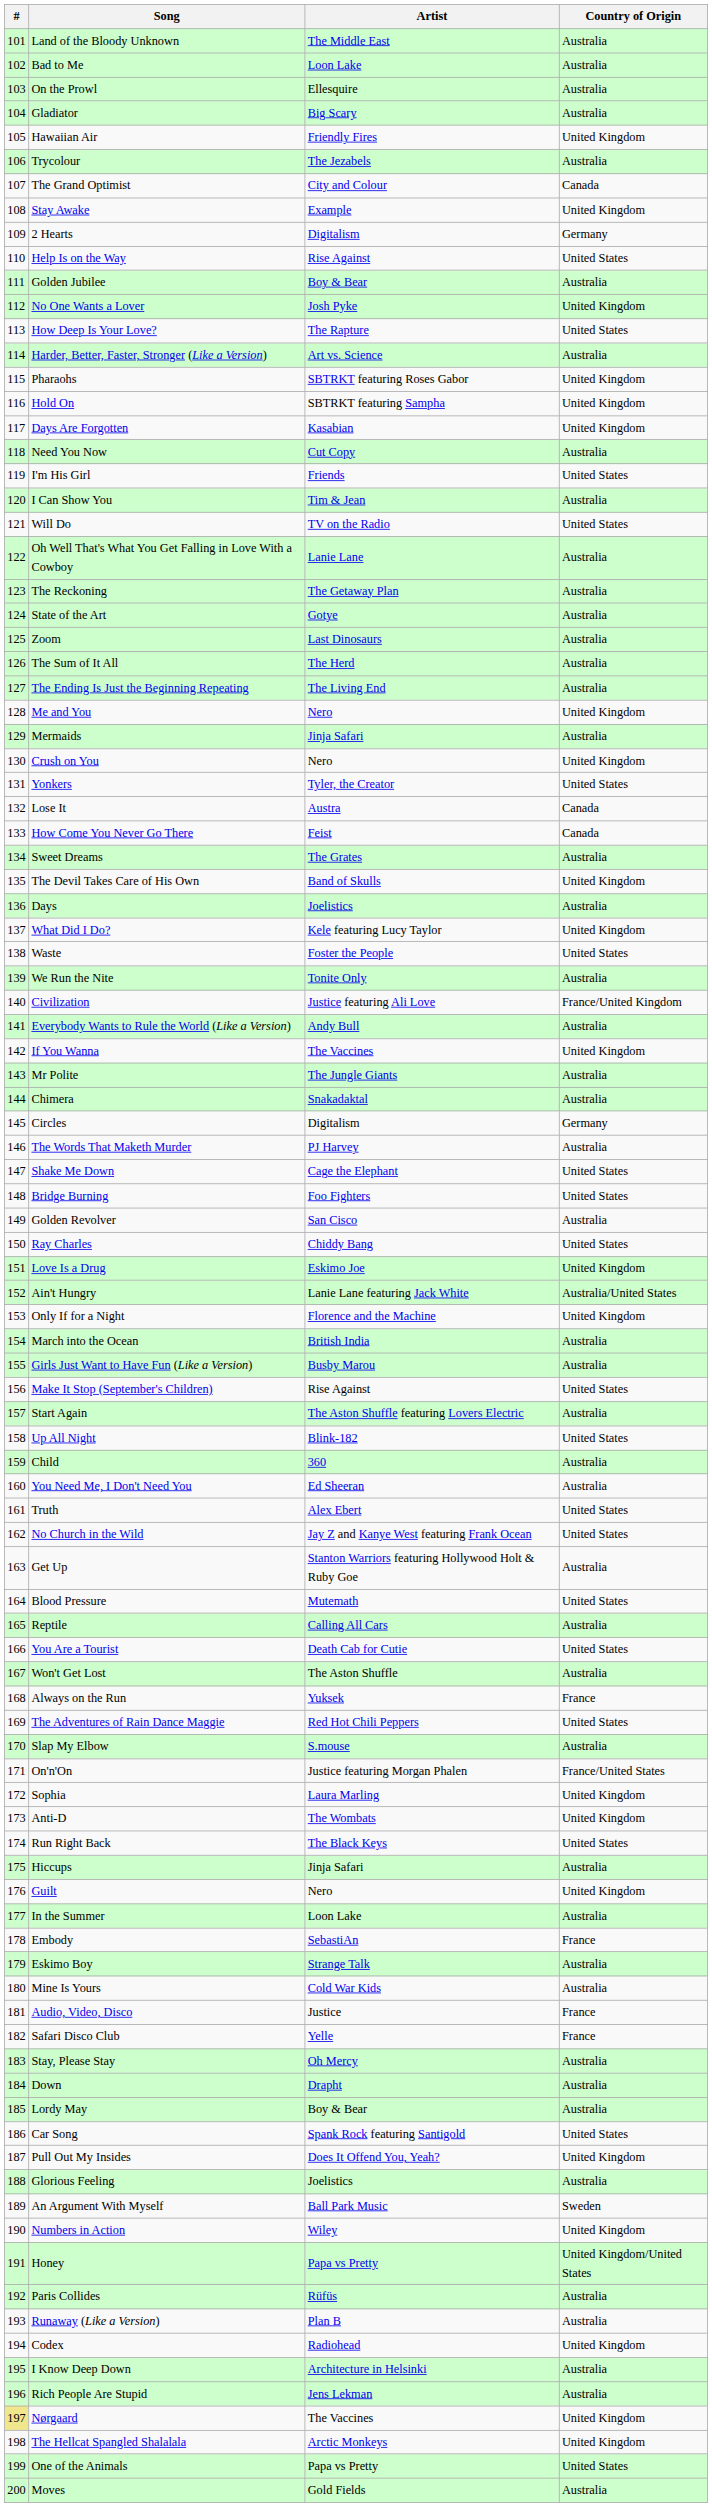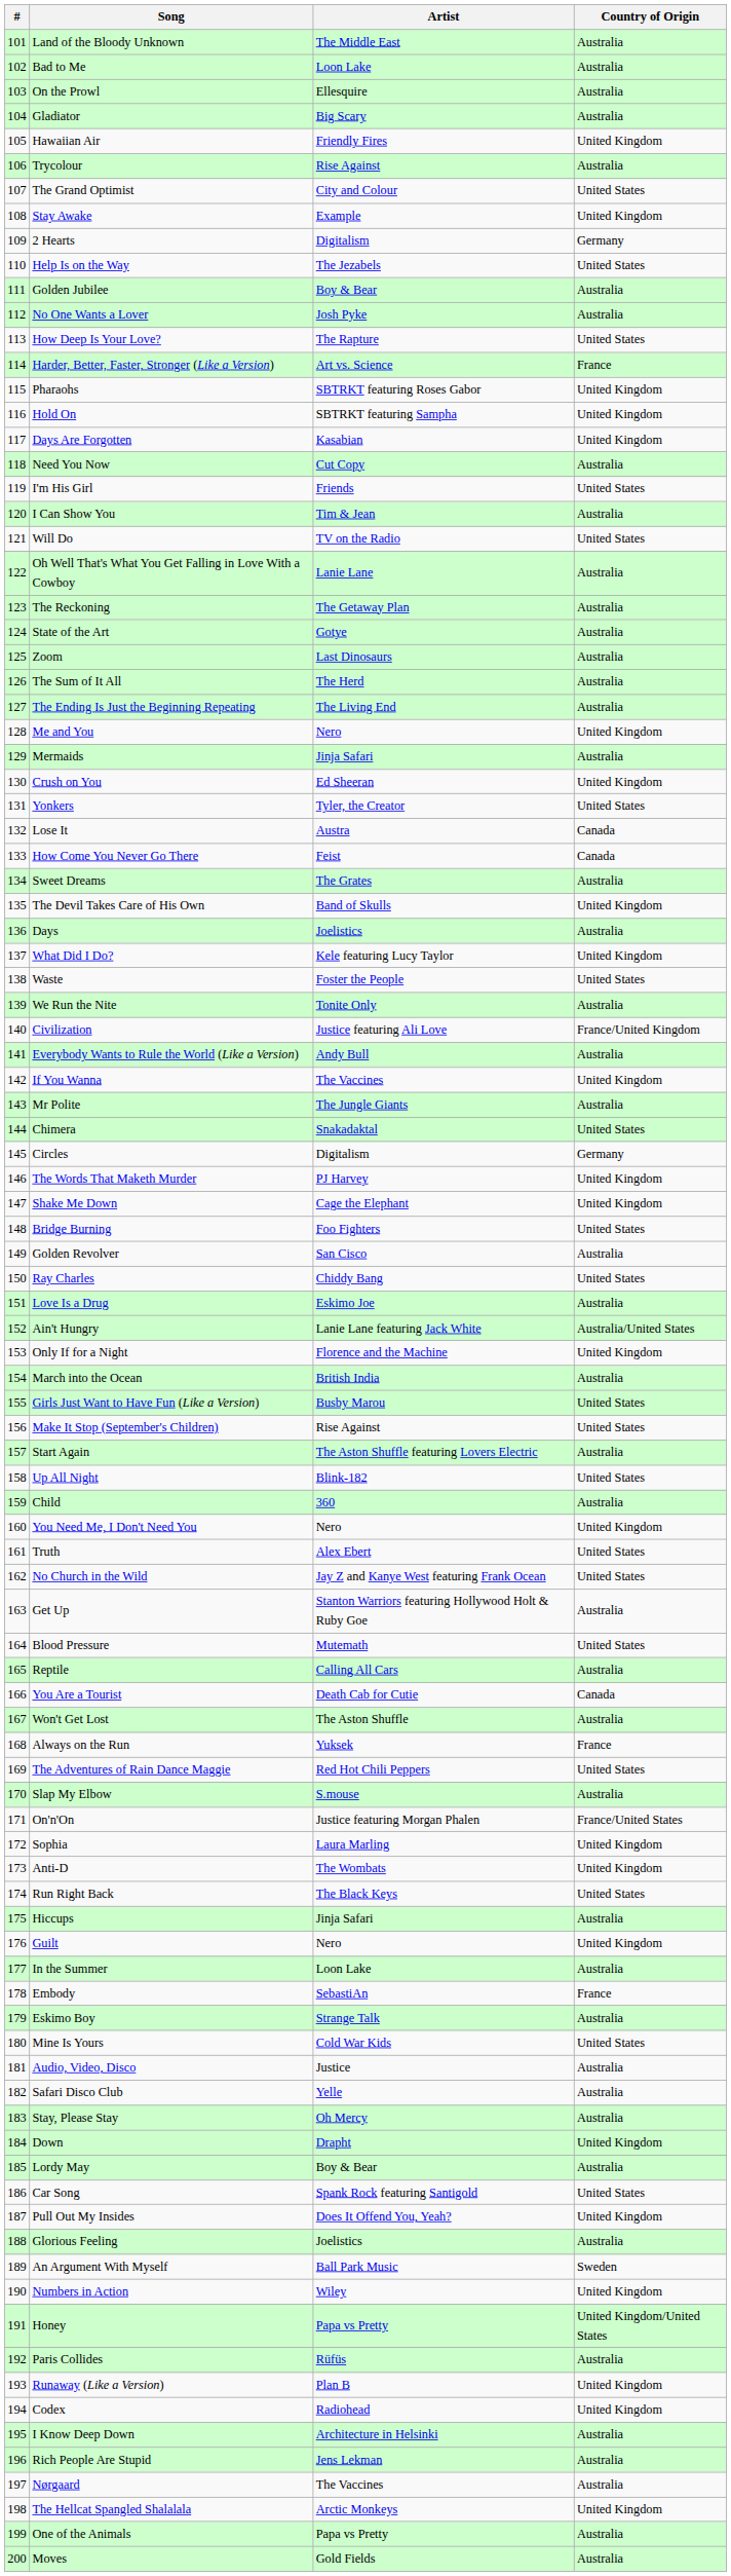 <table class="wikitable sortable mw-collapsible mw-collapsed" style="font-size:0.95em;line-height:1.5em;">
 <tr>
 <th>#</th>
 <th>Song</th>
 <th>Artist</th>
 <th>Country of Origin</th>
 </tr>
 <tr style="background-color: #ccffcc">
 <td>101</td>
 <td>Land of the Bloody Unknown</td>
 <td><a href='#'>The Middle East</a></td>
 <td>Australia</td>
 </tr>
 <tr style="background-color: #ccffcc">
 <td>102</td>
 <td>Bad to Me</td>
 <td><a href='#'>Loon Lake</a></td>
 <td>Australia</td>
 </tr>
 <tr style="background-color: #ccffcc">
 <td>103</td>
 <td>On the Prowl</td>
 <td>Ellesquire</td>
 <td>Australia</td>
 </tr>
 <tr style="background-color: #ccffcc">
 <td>104</td>
 <td>Gladiator</td>
 <td><a href='#'>Big Scary</a></td>
 <td>Australia</td>
 </tr>
 <tr>
 <td>105</td>
 <td>Hawaiian Air</td>
 <td><a href='#'>Friendly Fires</a></td>
 <td>United Kingdom</td>
 </tr>
 <tr style="background-color: #ccffcc">
 <td>106</td>
 <td>Trycolour</td>
-<td><a href='#'>The Jezabels</a></td>
+<td><a href='#'>Rise Against</a></td>
 <td>Australia</td>
 </tr>
 <tr>
 <td>107</td>
 <td>The Grand Optimist</td>
 <td><a href='#'>City and Colour</a></td>
-<td>Canada</td>
+<td>United States</td>
 </tr>
 <tr>
 <td>108</td>
 <td><a href='#'>Stay Awake</a></td>
 <td><a href='#'>Example</a></td>
 <td>United Kingdom</td>
 </tr>
 <tr>
 <td>109</td>
 <td>2 Hearts</td>
 <td><a href='#'>Digitalism</a></td>
 <td>Germany</td>
 </tr>
 <tr>
 <td>110</td>
 <td><a href='#'>Help Is on the Way</a></td>
-<td><a href='#'>Rise Against</a></td>
+<td><a href='#'>The Jezabels</a></td>
 <td>United States</td>
 </tr>
 <tr style="background-color: #ccffcc">
 <td>111</td>
 <td>Golden Jubilee</td>
 <td><a href='#'>Boy & Bear</a></td>
 <td>Australia</td>
 </tr>
 <tr style="background-color: #ccffcc">
 <td>112</td>
 <td><a href='#'>No One Wants a Lover</a></td>
 <td><a href='#'>Josh Pyke</a></td>
-<td>United Kingdom</td>
+<td>Australia</td>
 </tr>
 <tr>
 <td>113</td>
 <td><a href='#'>How Deep Is Your Love?</a></td>
 <td><a href='#'>The Rapture</a></td>
 <td>United States</td>
 </tr>
 <tr style="background-color: #ccffcc">
 <td>114</td>
 <td><a href='#'>Harder, Better, Faster, Stronger</a> (<em><a href='#'>Like a Version</a></em>)</td>
 <td><a href='#'>Art vs. Science</a></td>
-<td>Australia</td>
+<td>France</td>
 </tr>
 <tr>
 <td>115</td>
 <td>Pharaohs</td>
 <td><a href='#'>SBTRKT</a> featuring Roses Gabor</td>
 <td>United Kingdom</td>
 </tr>
 <tr>
 <td>116</td>
 <td><a href='#'>Hold On</a></td>
 <td>SBTRKT featuring <a href='#'>Sampha</a></td>
 <td>United Kingdom</td>
 </tr>
 <tr>
 <td>117</td>
 <td><a href='#'>Days Are Forgotten</a></td>
 <td><a href='#'>Kasabian</a></td>
 <td>United Kingdom</td>
 </tr>
 <tr style="background-color: #ccffcc">
 <td>118</td>
 <td>Need You Now</td>
 <td><a href='#'>Cut Copy</a></td>
 <td>Australia</td>
 </tr>
 <tr>
 <td>119</td>
 <td>I'm His Girl</td>
 <td><a href='#'>Friends</a></td>
 <td>United States</td>
 </tr>
 <tr style="background-color: #ccffcc">
 <td>120</td>
 <td>I Can Show You</td>
 <td><a href='#'>Tim & Jean</a></td>
 <td>Australia</td>
 </tr>
 <tr>
 <td>121</td>
 <td>Will Do</td>
 <td><a href='#'>TV on the Radio</a></td>
 <td>United States</td>
 </tr>
 <tr style="background-color: #ccffcc">
 <td>122</td>
 <td>Oh Well That's What You Get Falling in Love With a Cowboy</td>
 <td><a href='#'>Lanie Lane</a></td>
 <td>Australia</td>
 </tr>
 <tr style="background-color: #ccffcc">
 <td>123</td>
 <td>The Reckoning</td>
 <td><a href='#'>The Getaway Plan</a></td>
 <td>Australia</td>
 </tr>
 <tr style="background-color: #ccffcc">
 <td>124</td>
 <td>State of the Art</td>
 <td><a href='#'>Gotye</a></td>
 <td>Australia</td>
 </tr>
 <tr style="background-color: #ccffcc">
 <td>125</td>
 <td>Zoom</td>
 <td><a href='#'>Last Dinosaurs</a></td>
 <td>Australia</td>
 </tr>
 <tr style="background-color: #ccffcc">
 <td>126</td>
 <td>The Sum of It All</td>
 <td><a href='#'>The Herd</a></td>
 <td>Australia</td>
 </tr>
 <tr style="background-color: #ccffcc">
 <td>127</td>
 <td><a href='#'>The Ending Is Just the Beginning Repeating</a></td>
 <td><a href='#'>The Living End</a></td>
 <td>Australia</td>
 </tr>
 <tr>
 <td>128</td>
 <td><a href='#'>Me and You</a></td>
 <td><a href='#'>Nero</a></td>
 <td>United Kingdom</td>
 </tr>
 <tr style="background-color: #ccffcc">
 <td>129</td>
 <td>Mermaids</td>
 <td><a href='#'>Jinja Safari</a></td>
 <td>Australia</td>
 </tr>
 <tr>
 <td>130</td>
 <td><a href='#'>Crush on You</a></td>
-<td>Nero</td>
+<td><a href='#'>Ed Sheeran</a></td>
 <td>United Kingdom</td>
 </tr>
 <tr>
 <td>131</td>
 <td><a href='#'>Yonkers</a></td>
 <td><a href='#'>Tyler, the Creator</a></td>
 <td>United States</td>
 </tr>
 <tr>
 <td>132</td>
 <td>Lose It</td>
 <td><a href='#'>Austra</a></td>
 <td>Canada</td>
 </tr>
 <tr>
 <td>133</td>
 <td><a href='#'>How Come You Never Go There</a></td>
 <td><a href='#'>Feist</a></td>
 <td>Canada</td>
 </tr>
 <tr style="background-color: #ccffcc">
 <td>134</td>
 <td>Sweet Dreams</td>
 <td><a href='#'>The Grates</a></td>
 <td>Australia</td>
 </tr>
 <tr>
 <td>135</td>
 <td>The Devil Takes Care of His Own</td>
 <td><a href='#'>Band of Skulls</a></td>
 <td>United Kingdom</td>
 </tr>
 <tr style="background-color: #ccffcc">
 <td>136</td>
 <td>Days</td>
 <td><a href='#'>Joelistics</a></td>
 <td>Australia</td>
 </tr>
 <tr>
 <td>137</td>
 <td><a href='#'>What Did I Do?</a></td>
 <td><a href='#'>Kele</a> featuring Lucy Taylor</td>
 <td>United Kingdom</td>
 </tr>
 <tr>
 <td>138</td>
 <td>Waste</td>
 <td><a href='#'>Foster the People</a></td>
 <td>United States</td>
 </tr>
 <tr style="background-color: #ccffcc">
 <td>139</td>
 <td>We Run the Nite</td>
 <td><a href='#'>Tonite Only</a></td>
 <td>Australia</td>
 </tr>
 <tr>
 <td>140</td>
 <td><a href='#'>Civilization</a></td>
 <td><a href='#'>Justice</a> featuring <a href='#'>Ali Love</a></td>
 <td>France/United Kingdom</td>
 </tr>
 <tr style="background-color: #ccffcc">
 <td>141</td>
 <td><a href='#'>Everybody Wants to Rule the World</a> (<em>Like a Version</em>)</td>
 <td><a href='#'>Andy Bull</a></td>
 <td>Australia</td>
 </tr>
 <tr>
 <td>142</td>
 <td><a href='#'>If You Wanna</a></td>
 <td><a href='#'>The Vaccines</a></td>
 <td>United Kingdom</td>
 </tr>
 <tr style="background-color: #ccffcc">
 <td>143</td>
 <td>Mr Polite</td>
 <td><a href='#'>The Jungle Giants</a></td>
 <td>Australia</td>
 </tr>
 <tr style="background-color: #ccffcc">
 <td>144</td>
 <td>Chimera</td>
 <td><a href='#'>Snakadaktal</a></td>
-<td>Australia</td>
+<td>United States</td>
 </tr>
 <tr>
 <td>145</td>
 <td>Circles</td>
 <td>Digitalism</td>
 <td>Germany</td>
 </tr>
 <tr>
 <td>146</td>
 <td><a href='#'>The Words That Maketh Murder</a></td>
 <td><a href='#'>PJ Harvey</a></td>
-<td>Australia</td>
+<td>United Kingdom</td>
 </tr>
 <tr>
 <td>147</td>
 <td><a href='#'>Shake Me Down</a></td>
 <td><a href='#'>Cage the Elephant</a></td>
-<td>United States</td>
+<td>United Kingdom</td>
 </tr>
 <tr>
 <td>148</td>
 <td><a href='#'>Bridge Burning</a></td>
 <td><a href='#'>Foo Fighters</a></td>
 <td>United States</td>
 </tr>
 <tr>
 <td>149</td>
 <td>Golden Revolver</td>
 <td><a href='#'>San Cisco</a></td>
 <td>Australia</td>
 </tr>
 <tr>
 <td>150</td>
 <td><a href='#'>Ray Charles</a></td>
 <td><a href='#'>Chiddy Bang</a></td>
 <td>United States</td>
 </tr>
 <tr style="background-color: #ccffcc">
 <td>151</td>
 <td><a href='#'>Love Is a Drug</a></td>
 <td><a href='#'>Eskimo Joe</a></td>
-<td>United Kingdom</td>
+<td>Australia</td>
 </tr>
 <tr style="background-color: #ccffcc">
 <td>152</td>
 <td>Ain't Hungry</td>
 <td>Lanie Lane featuring <a href='#'>Jack White</a></td>
 <td>Australia/United States</td>
 </tr>
 <tr>
 <td>153</td>
 <td>Only If for a Night</td>
 <td><a href='#'>Florence and the Machine</a></td>
 <td>United Kingdom</td>
 </tr>
 <tr style="background-color: #ccffcc">
 <td>154</td>
 <td>March into the Ocean</td>
 <td><a href='#'>British India</a></td>
 <td>Australia</td>
 </tr>
 <tr style="background-color: #ccffcc">
 <td>155</td>
 <td><a href='#'>Girls Just Want to Have Fun</a> (<em>Like a Version</em>)</td>
 <td><a href='#'>Busby Marou</a></td>
-<td>Australia</td>
+<td>United States</td>
 </tr>
 <tr>
 <td>156</td>
 <td><a href='#'>Make It Stop (September's Children)</a></td>
 <td>Rise Against</td>
 <td>United States</td>
 </tr>
 <tr style="background-color: #ccffcc">
 <td>157</td>
 <td>Start Again</td>
 <td><a href='#'>The Aston Shuffle</a> featuring <a href='#'>Lovers Electric</a></td>
 <td>Australia</td>
 </tr>
 <tr>
 <td>158</td>
 <td><a href='#'>Up All Night</a></td>
 <td><a href='#'>Blink-182</a></td>
 <td>United States</td>
 </tr>
 <tr style="background-color: #ccffcc">
 <td>159</td>
 <td>Child</td>
 <td><a href='#'>360</a></td>
 <td>Australia</td>
 </tr>
 <tr>
 <td>160</td>
 <td><a href='#'>You Need Me, I Don't Need You</a></td>
-<td><a href='#'>Ed Sheeran</a></td>
-<td>Australia</td>
+<td>Nero</td>
+<td>United Kingdom</td>
 </tr>
 <tr>
 <td>161</td>
 <td>Truth</td>
 <td><a href='#'>Alex Ebert</a></td>
 <td>United States</td>
 </tr>
 <tr>
 <td>162</td>
 <td><a href='#'>No Church in the Wild</a></td>
 <td><a href='#'>Jay Z</a> and <a href='#'>Kanye West</a> featuring <a href='#'>Frank Ocean</a></td>
 <td>United States</td>
 </tr>
 <tr>
 <td>163</td>
 <td>Get Up</td>
 <td><a href='#'>Stanton Warriors</a> featuring Hollywood Holt & Ruby Goe</td>
 <td>Australia</td>
 </tr>
 <tr>
 <td>164</td>
 <td>Blood Pressure</td>
 <td><a href='#'>Mutemath</a></td>
 <td>United States</td>
 </tr>
 <tr style="background-color: #ccffcc">
 <td>165</td>
 <td>Reptile</td>
 <td><a href='#'>Calling All Cars</a></td>
 <td>Australia</td>
 </tr>
 <tr>
 <td>166</td>
 <td><a href='#'>You Are a Tourist</a></td>
 <td><a href='#'>Death Cab for Cutie</a></td>
-<td>United States</td>
+<td>Canada</td>
 </tr>
 <tr style="background-color: #ccffcc">
 <td>167</td>
 <td>Won't Get Lost</td>
 <td>The Aston Shuffle</td>
 <td>Australia</td>
 </tr>
 <tr>
 <td>168</td>
 <td>Always on the Run</td>
 <td><a href='#'>Yuksek</a></td>
 <td>France</td>
 </tr>
 <tr>
 <td>169</td>
 <td><a href='#'>The Adventures of Rain Dance Maggie</a></td>
 <td><a href='#'>Red Hot Chili Peppers</a></td>
 <td>United States</td>
 </tr>
 <tr style="background-color: #ccffcc">
 <td>170</td>
 <td>Slap My Elbow</td>
 <td><a href='#'>S.mouse</a></td>
 <td>Australia</td>
 </tr>
 <tr>
 <td>171</td>
 <td>On'n'On</td>
 <td>Justice featuring Morgan Phalen</td>
 <td>France/United States</td>
 </tr>
 <tr>
 <td>172</td>
 <td>Sophia</td>
 <td><a href='#'>Laura Marling</a></td>
 <td>United Kingdom</td>
 </tr>
 <tr>
 <td>173</td>
 <td>Anti-D</td>
 <td><a href='#'>The Wombats</a></td>
 <td>United Kingdom</td>
 </tr>
 <tr>
 <td>174</td>
 <td>Run Right Back</td>
 <td><a href='#'>The Black Keys</a></td>
 <td>United States</td>
 </tr>
 <tr style="background-color: #ccffcc">
 <td>175</td>
 <td>Hiccups</td>
 <td>Jinja Safari</td>
 <td>Australia</td>
 </tr>
 <tr>
 <td>176</td>
 <td><a href='#'>Guilt</a></td>
 <td>Nero</td>
 <td>United Kingdom</td>
 </tr>
 <tr style="background-color: #ccffcc">
 <td>177</td>
 <td>In the Summer</td>
 <td>Loon Lake</td>
 <td>Australia</td>
 </tr>
 <tr>
 <td>178</td>
 <td>Embody</td>
 <td><a href='#'>SebastiAn</a></td>
 <td>France</td>
 </tr>
 <tr style="background-color: #ccffcc">
 <td>179</td>
 <td>Eskimo Boy</td>
 <td><a href='#'>Strange Talk</a></td>
 <td>Australia</td>
 </tr>
 <tr>
 <td>180</td>
 <td>Mine Is Yours</td>
 <td><a href='#'>Cold War Kids</a></td>
-<td>Australia</td>
+<td>United States</td>
 </tr>
 <tr>
 <td>181</td>
 <td><a href='#'>Audio, Video, Disco</a></td>
 <td>Justice</td>
-<td>France</td>
+<td>Australia</td>
 </tr>
 <tr>
 <td>182</td>
 <td>Safari Disco Club</td>
 <td><a href='#'>Yelle</a></td>
-<td>France</td>
+<td>Australia</td>
 </tr>
 <tr style="background-color: #ccffcc">
 <td>183</td>
 <td>Stay, Please Stay</td>
 <td><a href='#'>Oh Mercy</a></td>
 <td>Australia</td>
 </tr>
 <tr style="background-color: #ccffcc">
 <td>184</td>
 <td>Down</td>
 <td><a href='#'>Drapht</a></td>
-<td>Australia</td>
+<td>United Kingdom</td>
 </tr>
 <tr style="background-color: #ccffcc">
 <td>185</td>
 <td>Lordy May</td>
 <td>Boy & Bear</td>
 <td>Australia</td>
 </tr>
 <tr>
 <td>186</td>
 <td>Car Song</td>
 <td><a href='#'>Spank Rock</a> featuring <a href='#'>Santigold</a></td>
 <td>United States</td>
 </tr>
 <tr>
 <td>187</td>
 <td>Pull Out My Insides</td>
 <td><a href='#'>Does It Offend You, Yeah?</a></td>
 <td>United Kingdom</td>
 </tr>
 <tr style="background-color: #ccffcc">
 <td>188</td>
 <td>Glorious Feeling</td>
 <td>Joelistics</td>
 <td>Australia</td>
 </tr>
 <tr>
 <td>189</td>
 <td>An Argument With Myself</td>
 <td><a href='#'>Ball Park Music</a></td>
 <td>Sweden</td>
 </tr>
 <tr>
 <td>190</td>
 <td><a href='#'>Numbers in Action</a></td>
 <td><a href='#'>Wiley</a></td>
 <td>United Kingdom</td>
 </tr>
 <tr style="background-color: #ccffcc">
 <td>191</td>
 <td>Honey</td>
 <td><a href='#'>Papa vs Pretty</a></td>
 <td>United Kingdom/United States</td>
 </tr>
 <tr style="background-color: #ccffcc">
 <td>192</td>
 <td>Paris Collides</td>
 <td><a href='#'>Rüfüs</a></td>
 <td>Australia</td>
 </tr>
 <tr>
 <td>193</td>
 <td><a href='#'>Runaway</a> (<em>Like a Version</em>)</td>
 <td><a href='#'>Plan B</a></td>
-<td>Australia</td>
+<td>United Kingdom</td>
 </tr>
 <tr>
 <td>194</td>
 <td>Codex</td>
 <td><a href='#'>Radiohead</a></td>
 <td>United Kingdom</td>
 </tr>
 <tr style="background-color: #ccffcc">
 <td>195</td>
 <td>I Know Deep Down</td>
 <td><a href='#'>Architecture in Helsinki</a></td>
 <td>Australia</td>
 </tr>
 <tr style="background-color: #ccffcc">
 <td>196</td>
 <td>Rich People Are Stupid</td>
 <td><a href='#'>Jens Lekman</a></td>
 <td>Australia</td>
 </tr>
 <tr>
-<td style="background: khaki;">197</td>
+<td>197</td>
 <td><a href='#'>Nørgaard</a></td>
 <td>The Vaccines</td>
-<td>United Kingdom</td>
+<td>Australia</td>
 </tr>
 <tr>
 <td>198</td>
 <td><a href='#'>The Hellcat Spangled Shalalala</a></td>
 <td><a href='#'>Arctic Monkeys</a></td>
 <td>United Kingdom</td>
 </tr>
 <tr style="background-color: #ccffcc">
 <td>199</td>
 <td>One of the Animals</td>
 <td>Papa vs Pretty</td>
-<td>United States</td>
+<td>Australia</td>
 </tr>
 <tr style="background-color: #ccffcc">
 <td>200</td>
 <td>Moves</td>
 <td>Gold Fields</td>
 <td>Australia</td>
 </tr>
 </table>
